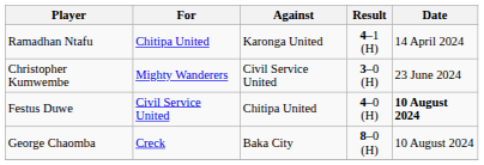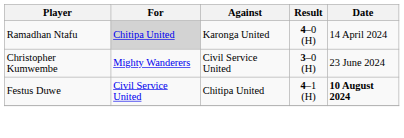 <table class="wikitable sortable">
 <tr>
 <th>Player</th>
 <th>For</th>
 <th>Against</th>
 <th align=center>Result</th>
 <th>Date</th>
 </tr>
 <tr>
 <td> Ramadhan Ntafu</td>
-<td><a href='#'>Chitipa United</a></td>
+<td style="background: lightgrey;"><a href='#'>Chitipa United</a></td>
 <td>Karonga United</td>
-<td align="center"><strong>4</strong>–1 (H)</td>
+<td align="center"><strong>4</strong>–0 (H)</td>
 <td>14 April 2024</td>
 </tr>
 <tr>
 <td> Christopher Kumwembe</td>
 <td><a href='#'>Mighty Wanderers</a></td>
 <td>Civil Service United</td>
 <td align="center"><strong>3</strong>–0 (H)</td>
 <td>23 June 2024</td>
 </tr>
 <tr>
 <td> Festus Duwe</td>
 <td><a href='#'>Civil Service United</a></td>
 <td>Chitipa United</td>
-<td align="center"><strong>4</strong>–0 (H)</td>
+<td align="center"><strong>4</strong>–1 (H)</td>
 <td><strong>10 August 2024</strong></td>
-</tr>
-<tr>
-<td> George Chaomba</td>
-<td><a href='#'>Creck</a></td>
-<td>Baka City</td>
-<td align="center"><strong>8</strong>–0 (H)</td>
-<td>10 August 2024</td>
 </tr>
 <tr>
 </tr>
 </table>
